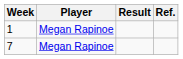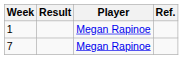 <table class=wikitable>
 <tr>
 <th>Week</th>
+<th>Result</th>
 <th>Player</th>
-<th>Result</th>
 <th>Ref.</th>
 </tr>
 <tr>
 <td>1</td>
+<td></td>
 <td> <a href='#'>Megan Rapinoe</a></td>
-<td></td>
 <td></td>
 </tr>
 <tr>
 <td>7</td>
+<td></td>
 <td> <a href='#'>Megan Rapinoe</a></td>
-<td></td>
 <td></td>
 </tr>
 </table>
